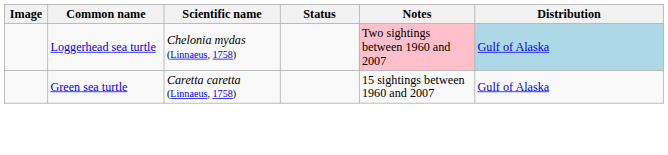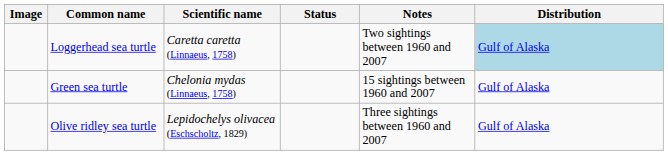 <table class="wikitable">
 <tr>
 <th scope="col" style="width: 50px;">Image</th>
 <th scope="col" style="width: 150px;">Common name</th>
 <th scope="col" style="width: 150px;">Scientific name</th>
 <th scope="col" style="width: 100px;">Status</th>
 <th scope="col" style="width: 150px;">Notes</th>
 <th scope="col" style="width: 250px;">Distribution</th>
 </tr>
 <tr>
 <td></td>
 <td><a href='#'>Loggerhead sea turtle</a></td>
-<td><em>Chelonia mydas</em><br><small>(<a href='#'>Linnaeus</a>, <a href='#'>1758</a>)</small></td>
+<td><em>Caretta caretta</em><br><small>(<a href='#'>Linnaeus</a>, <a href='#'>1758</a>)</small></td>
 <td></td>
-<td style="background: pink;">Two sightings between 1960 and 2007</td>
+<td>Two sightings between 1960 and 2007</td>
 <td style="background: lightblue;"><a href='#'>Gulf of Alaska</a></td>
 </tr>
 <tr>
 <td></td>
 <td><a href='#'>Green sea turtle</a></td>
-<td><em>Caretta caretta</em><br><small>(<a href='#'>Linnaeus</a>, <a href='#'>1758</a>)</small></td>
+<td><em>Chelonia mydas</em><br><small>(<a href='#'>Linnaeus</a>, <a href='#'>1758</a>)</small></td>
 <td></td>
 <td>15 sightings between 1960 and 2007</td>
 <td><a href='#'>Gulf of Alaska</a></td>
 </tr>
+<tr>
+<td></td>
+<td><a href='#'>Olive ridley sea turtle</a></td>
+<td><em>Lepidochelys olivacea</em><br><small>(<a href='#'>Eschscholtz</a>, 1829)</small></td>
+<td></td>
+<td>Three sightings between 1960 and 2007</td>
+<td><a href='#'>Gulf of Alaska</a></td>
+</tr>
 </table>
